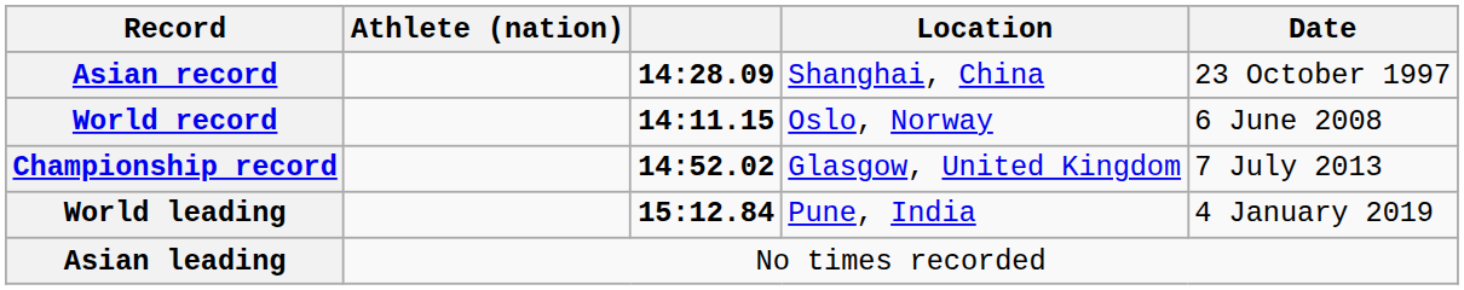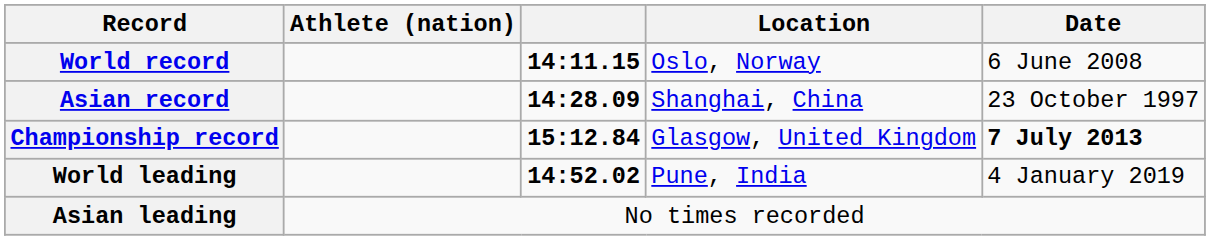 <table class="wikitable">
 <tr>
 <th scope="col">Record</th>
 <th scope="col">Athlete (nation)</th>
 <th scope="col"></th>
 <th scope="col">Location</th>
 <th scope="col">Date</th>
 </tr>
 <tr>
+<th scope="row"><a href='#'>World record</a></th>
+<td></td>
+<td align="center"><strong>14:11.15</strong></td>
+<td><a href='#'>Oslo</a>, <a href='#'>Norway</a></td>
+<td>6 June 2008</td>
+</tr>
+<tr>
 <th scope="row"><a href='#'>Asian record</a></th>
 <td></td>
 <td align="center"><strong>14:28.09</strong></td>
 <td><a href='#'>Shanghai</a>, <a href='#'>China</a></td>
 <td>23 October 1997</td>
 </tr>
 <tr>
-<th scope="row"><a href='#'>World record</a></th>
-<td></td>
-<td align="center"><strong>14:11.15</strong></td>
-<td><a href='#'>Oslo</a>, <a href='#'>Norway</a></td>
-<td>6 June 2008</td>
-</tr>
-<tr>
 <th><a href='#'>Championship record</a></th>
 <td></td>
-<td align="center"><strong>14:52.02</strong></td>
+<td align="center"><strong>15:12.84</strong></td>
 <td><a href='#'>Glasgow</a>, <a href='#'>United Kingdom</a></td>
-<td>7 July 2013</td>
+<td><strong>7 July 2013</strong></td>
 </tr>
 <tr>
 <th scope="row">World leading</th>
 <td></td>
-<td align="center"><strong>15:12.84</strong></td>
+<td align="center"><strong>14:52.02</strong></td>
 <td><a href='#'>Pune</a>, <a href='#'>India</a></td>
 <td>4 January 2019</td>
 </tr>
 <tr>
 <th scope="row">Asian leading</th>
 <td colspan="4" align="center">No times recorded</td>
 </tr>
 </table>
